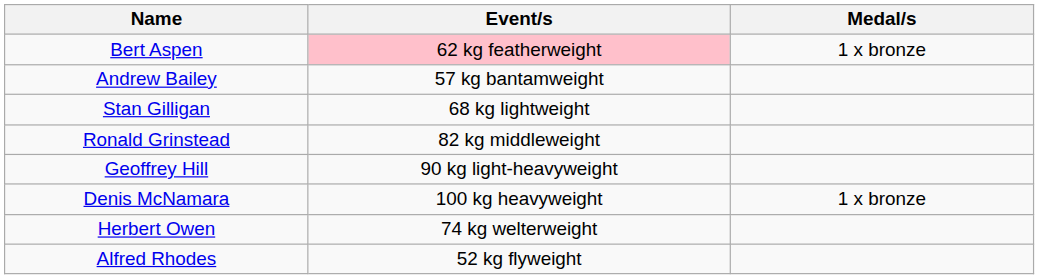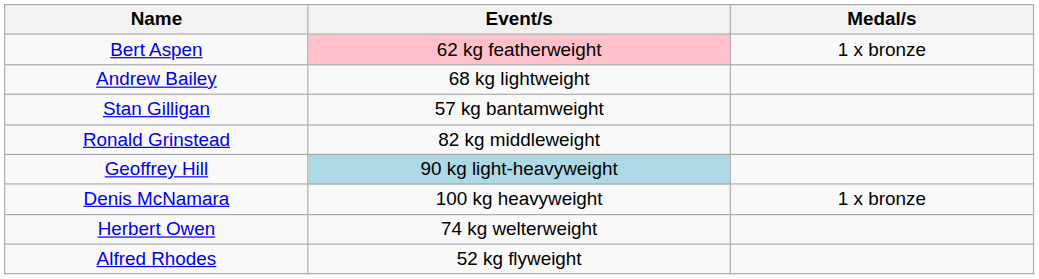 <table class="wikitable" style="text-align: center">
 <tr>
 <th width=250>Name</th>
 <th width=350>Event/s</th>
 <th width=250>Medal/s</th>
 </tr>
 <tr>
 <td><a href='#'>Bert Aspen</a></td>
 <td style="background: pink;">62 kg featherweight</td>
 <td>1 x bronze</td>
 </tr>
 <tr>
 <td><a href='#'>Andrew Bailey</a></td>
-<td>57 kg bantamweight</td>
+<td>68 kg lightweight</td>
 <td></td>
 </tr>
 <tr>
 <td><a href='#'>Stan Gilligan</a></td>
-<td>68 kg lightweight</td>
+<td>57 kg bantamweight</td>
 <td></td>
 </tr>
 <tr>
 <td><a href='#'>Ronald Grinstead</a></td>
 <td>82 kg middleweight</td>
 <td></td>
 </tr>
 <tr>
 <td><a href='#'>Geoffrey Hill</a></td>
-<td>90 kg light-heavyweight</td>
+<td style="background: lightblue;">90 kg light-heavyweight</td>
 <td></td>
 </tr>
 <tr>
 <td><a href='#'>Denis McNamara</a></td>
 <td>100 kg heavyweight</td>
 <td>1 x bronze</td>
 </tr>
 <tr>
 <td><a href='#'>Herbert Owen</a></td>
 <td>74 kg welterweight</td>
 <td></td>
 </tr>
 <tr>
 <td><a href='#'>Alfred Rhodes</a></td>
 <td>52 kg flyweight</td>
 <td></td>
 </tr>
 </table>
